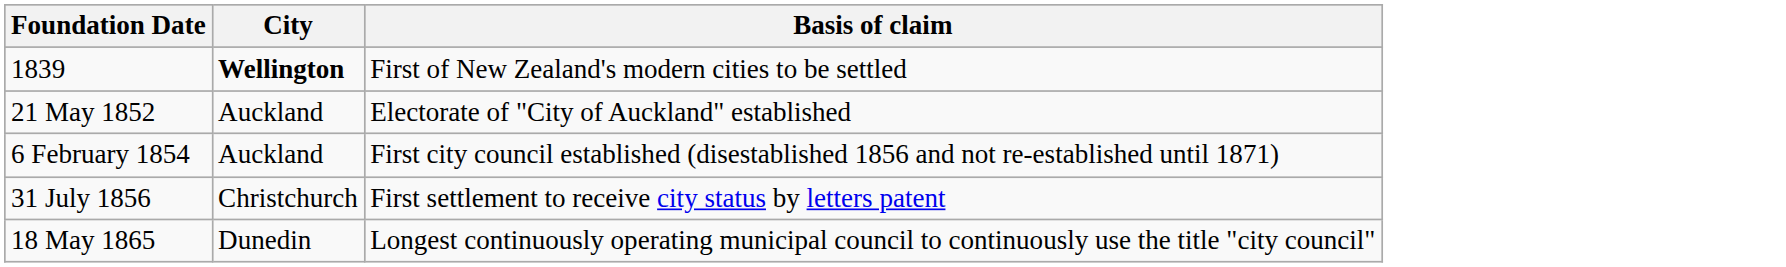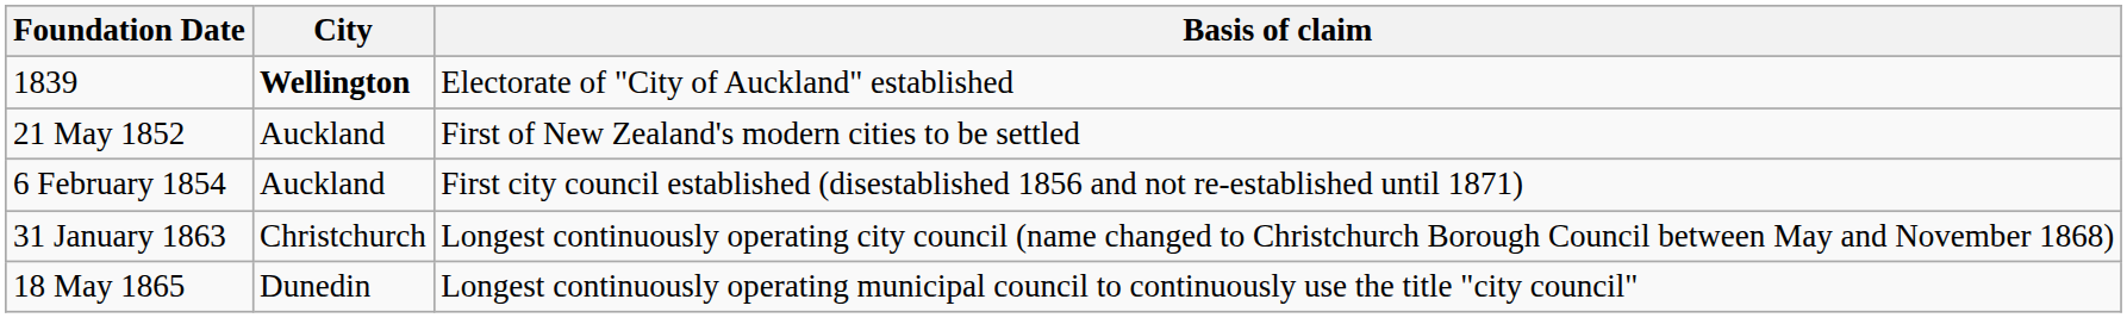 <table class="wikitable">
 <tr>
 <th>Foundation Date</th>
 <th>City</th>
 <th>Basis of claim</th>
 </tr>
 <tr>
 <td>1839</td>
 <td><strong>Wellington</strong></td>
-<td>First of New Zealand's modern cities to be settled</td>
+<td>Electorate of "City of Auckland" established</td>
 </tr>
 <tr>
 <td>21 May 1852</td>
 <td>Auckland</td>
-<td>Electorate of "City of Auckland" established</td>
+<td>First of New Zealand's modern cities to be settled</td>
 </tr>
 <tr>
 <td>6 February 1854</td>
 <td>Auckland</td>
 <td>First city council established (disestablished 1856 and not re-established until 1871)</td>
 </tr>
 <tr>
-<td>31 July 1856</td>
+<td>31 January 1863</td>
 <td>Christchurch</td>
-<td>First settlement to receive <a href='#'>city status</a> by <a href='#'>letters patent</a></td>
+<td>Longest continuously operating city council (name changed to Christchurch Borough Council between May and November 1868)</td>
 </tr>
 <tr>
 <td>18 May 1865</td>
 <td>Dunedin</td>
 <td>Longest continuously operating municipal council to continuously use the title "city council"</td>
 </tr>
 </table>
